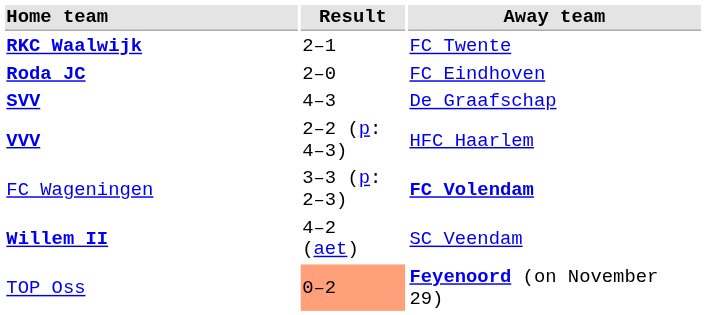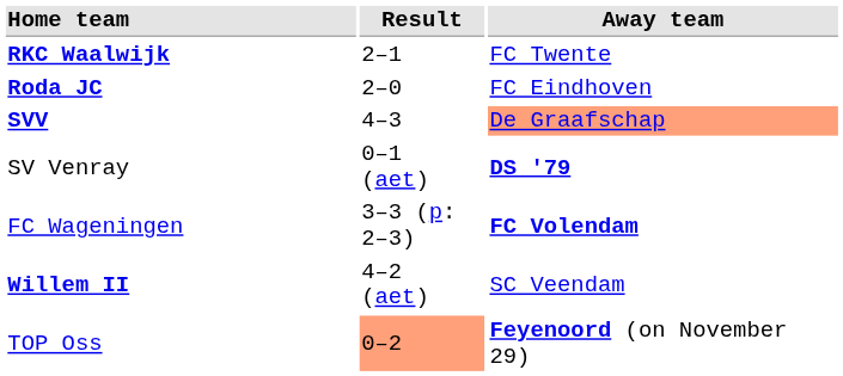 <table style="float:right;">
 <tr bgcolor="#E4E4E4">
 <th style="border-bottom:1px solid #AAAAAA" width="200" align="left">Home team</th>
 <th style="border-bottom:1px solid #AAAAAA" width="70" align="center">Result</th>
 <th style="border-bottom:1px solid #AAAAAA" width="200">Away team</th>
 </tr>
 <tr>
 <td><strong><a href='#'>RKC Waalwijk</a></strong></td>
 <td>2–1</td>
 <td><a href='#'>FC Twente</a></td>
 </tr>
 <tr>
 <td><strong><a href='#'>Roda JC</a></strong></td>
 <td>2–0</td>
 <td><a href='#'>FC Eindhoven</a></td>
 </tr>
 <tr>
 <td><strong><a href='#'>SVV</a></strong></td>
 <td>4–3</td>
-<td><a href='#'>De Graafschap</a></td>
+<td style="background: lightsalmon;"><a href='#'>De Graafschap</a></td>
 </tr>
 <tr>
-<td><strong><a href='#'>VVV</a></strong></td>
-<td>2–2 (<a href='#'>p</a>: 4–3)</td>
-<td><a href='#'>HFC Haarlem</a></td>
+<td>SV Venray</td>
+<td>0–1 (<a href='#'>aet</a>)</td>
+<td><strong><a href='#'>DS '79</a></strong></td>
 </tr>
 <tr>
 <td><a href='#'>FC Wageningen</a></td>
 <td>3–3 (<a href='#'>p</a>: 2–3)</td>
 <td><strong><a href='#'>FC Volendam</a></strong></td>
 </tr>
 <tr>
 <td><strong><a href='#'>Willem II</a></strong></td>
 <td>4–2 (<a href='#'>aet</a>)</td>
 <td><a href='#'>SC Veendam</a></td>
 </tr>
 <tr>
 <td><a href='#'>TOP Oss</a></td>
 <td style="background: lightsalmon;">0–2</td>
 <td><strong><a href='#'>Feyenoord</a></strong> (on November  29)</td>
 </tr>
 </table>
